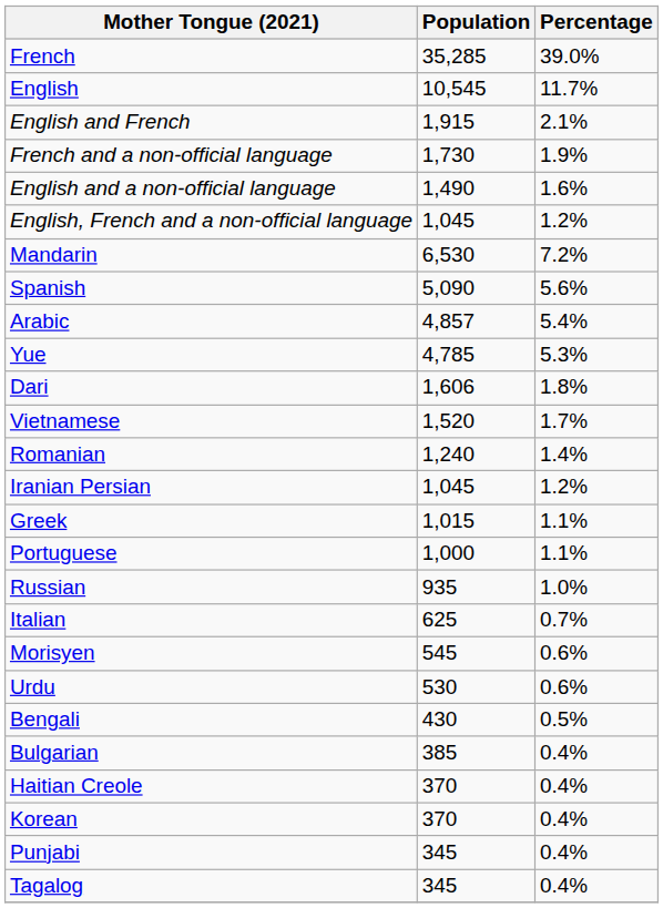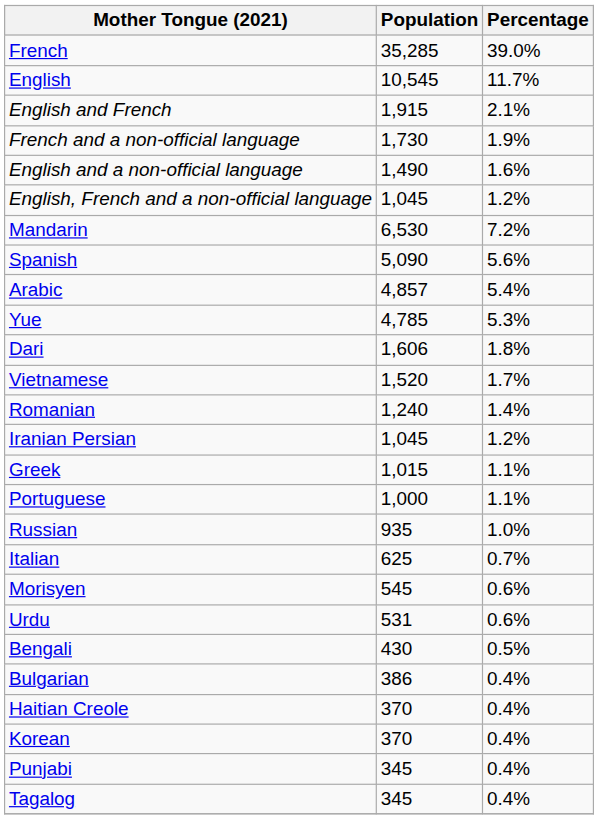 <table class="wikitable" align="left">
 <tr bgcolor="#CCCCCC">
 <th>Mother Tongue (2021)</th>
 <th>Population</th>
 <th>Percentage</th>
 </tr>
 <tr>
 <td><a href='#'>French</a></td>
 <td>35,285</td>
 <td>39.0%</td>
 </tr>
 <tr>
 <td><a href='#'>English</a></td>
 <td>10,545</td>
 <td>11.7%</td>
 </tr>
 <tr>
 <td><em>English and French</em></td>
 <td>1,915</td>
 <td>2.1%</td>
 </tr>
 <tr>
 <td><em>French and a non-official language</em></td>
 <td>1,730</td>
 <td>1.9%</td>
 </tr>
 <tr>
 <td><em>English and a non-official language</em></td>
 <td>1,490</td>
 <td>1.6%</td>
 </tr>
 <tr>
 <td><em>English, French and a non-official language</em></td>
 <td>1,045</td>
 <td>1.2%</td>
 </tr>
 <tr>
 <td><a href='#'>Mandarin</a></td>
 <td>6,530</td>
 <td>7.2%</td>
 </tr>
 <tr>
 <td><a href='#'>Spanish</a></td>
 <td>5,090</td>
 <td>5.6%</td>
 </tr>
 <tr>
 <td><a href='#'>Arabic</a></td>
 <td>4,857</td>
 <td>5.4%</td>
 </tr>
 <tr>
 <td><a href='#'>Yue</a></td>
 <td>4,785</td>
 <td>5.3%</td>
 </tr>
 <tr>
 <td><a href='#'>Dari</a></td>
 <td>1,606</td>
 <td>1.8%</td>
 </tr>
 <tr>
 <td><a href='#'>Vietnamese</a></td>
 <td>1,520</td>
 <td>1.7%</td>
 </tr>
 <tr>
 <td><a href='#'>Romanian</a></td>
 <td>1,240</td>
 <td>1.4%</td>
 </tr>
 <tr>
 <td><a href='#'>Iranian Persian</a></td>
 <td>1,045</td>
 <td>1.2%</td>
 </tr>
 <tr>
 <td><a href='#'>Greek</a></td>
 <td>1,015</td>
 <td>1.1%</td>
 </tr>
 <tr>
 <td><a href='#'>Portuguese</a></td>
 <td>1,000</td>
 <td>1.1%</td>
 </tr>
 <tr>
 <td><a href='#'>Russian</a></td>
 <td>935</td>
 <td>1.0%</td>
 </tr>
 <tr>
 <td><a href='#'>Italian</a></td>
 <td>625</td>
 <td>0.7%</td>
 </tr>
 <tr>
 <td><a href='#'>Morisyen</a></td>
 <td>545</td>
 <td>0.6%</td>
 </tr>
 <tr>
 <td><a href='#'>Urdu</a></td>
-<td>530</td>
+<td>531</td>
 <td>0.6%</td>
 </tr>
 <tr>
 <td><a href='#'>Bengali</a></td>
 <td>430</td>
 <td>0.5%</td>
 </tr>
 <tr>
 <td><a href='#'>Bulgarian</a></td>
-<td>385</td>
+<td>386</td>
 <td>0.4%</td>
 </tr>
 <tr>
 <td><a href='#'>Haitian Creole</a></td>
 <td>370</td>
 <td>0.4%</td>
 </tr>
 <tr>
 <td><a href='#'>Korean</a></td>
 <td>370</td>
 <td>0.4%</td>
 </tr>
 <tr>
 <td><a href='#'>Punjabi</a></td>
 <td>345</td>
 <td>0.4%</td>
 </tr>
 <tr>
 <td><a href='#'>Tagalog</a></td>
 <td>345</td>
 <td>0.4%</td>
 </tr>
 <tr>
 </tr>
 </table>
